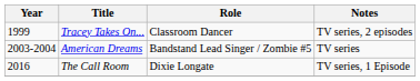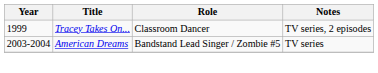 <table class="wikitable sortable">
 <tr>
 <th>Year</th>
 <th>Title</th>
 <th>Role</th>
 <th class="unsortable">Notes</th>
 </tr>
 <tr>
 <td>1999</td>
 <td><em><a href='#'>Tracey Takes On...</a></em></td>
 <td>Classroom Dancer</td>
 <td>TV series, 2 episodes</td>
 </tr>
 <tr>
 <td>2003-2004</td>
 <td><em><a href='#'>American Dreams</a></em></td>
 <td>Bandstand Lead Singer / Zombie #5</td>
 <td>TV series</td>
 </tr>
 <tr>
-<td>2016</td>
-<td><em>The Call Room</em></td>
-<td>Dixie Longate</td>
-<td>TV series, 1 Episode</td>
-</tr>
-<tr>
 </tr>
 </table>
